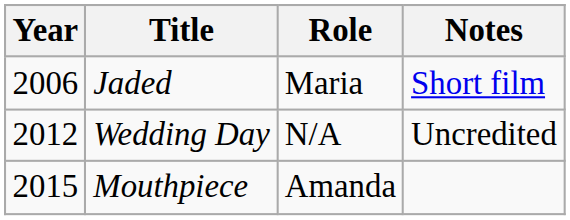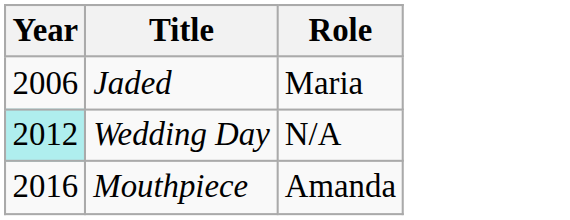 <table class="wikitable sortable">
 <tr>
 <th>Year</th>
 <th>Title</th>
 <th>Role</th>
-<th class="unsortable">Notes</th>
 </tr>
 <tr>
 <td>2006</td>
 <td><em>Jaded</em></td>
 <td>Maria</td>
-<td><a href='#'>Short film</a></td>
 </tr>
 <tr>
-<td>2012</td>
+<td style="background: paleturquoise;">2012</td>
 <td><em>Wedding Day</em></td>
 <td>N/A</td>
-<td>Uncredited</td>
 </tr>
 <tr>
-<td>2015</td>
+<td>2016</td>
 <td><em>Mouthpiece</em></td>
 <td>Amanda</td>
-<td></td>
 </tr>
 </table>
